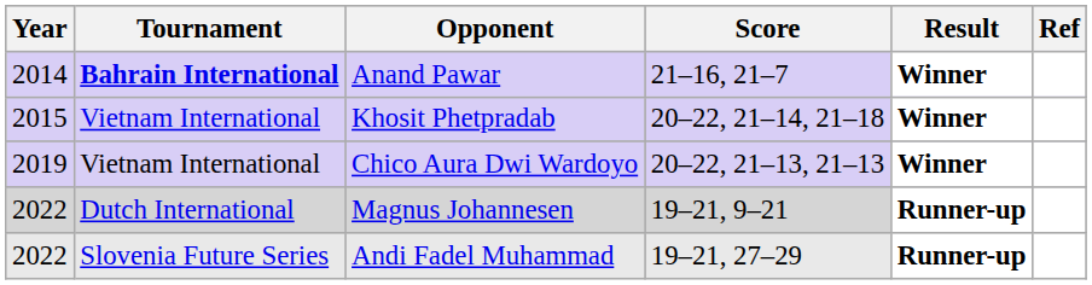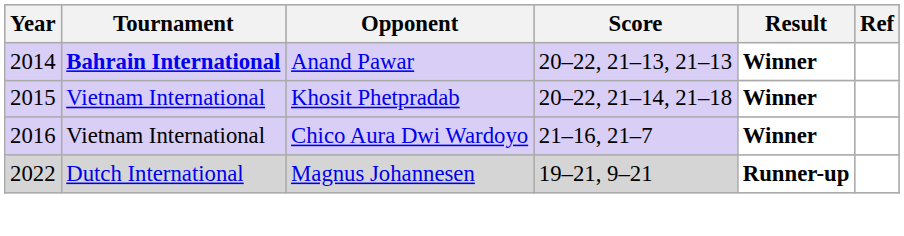 <table class="sortable wikitable" style="font-size: 90%">
 <tr>
 <th>Year</th>
 <th>Tournament</th>
 <th>Opponent</th>
 <th>Score</th>
 <th>Result</th>
 <th>Ref</th>
 </tr>
 <tr style="background:#D8CEF6">
 <td align="center">2014</td>
 <td align="left"><strong><a href='#'>Bahrain International</a></strong></td>
 <td align="left"> <a href='#'>Anand Pawar</a></td>
-<td align="left">21–16, 21–7</td>
+<td align="left">20–22, 21–13, 21–13</td>
 <td style="text-align:left; background:white"> <strong>Winner</strong></td>
 <td style="text-align:center; background:white"></td>
 </tr>
 <tr style="background:#D8CEF6">
 <td align="center">2015</td>
 <td align="left"><a href='#'>Vietnam International</a></td>
 <td align="left"> <a href='#'>Khosit Phetpradab</a></td>
 <td align="left">20–22, 21–14, 21–18</td>
 <td style="text-align:left; background:white"> <strong>Winner</strong></td>
 <td style="text-align:center; background:white"></td>
 </tr>
 <tr style="background:#D8CEF6">
-<td align="center">2019</td>
+<td align="center">2016</td>
 <td align="left">Vietnam International</td>
 <td align="left"> <a href='#'>Chico Aura Dwi Wardoyo</a></td>
-<td align="left">20–22, 21–13, 21–13</td>
+<td align="left">21–16, 21–7</td>
 <td style="text-align:left; background:white"> <strong>Winner</strong></td>
 <td style="text-align:center; background:white"></td>
 </tr>
 <tr style="background:#D5D5D5">
 <td align="center">2022</td>
 <td align="left"><a href='#'>Dutch International</a></td>
 <td align="left"> <a href='#'>Magnus Johannesen</a></td>
 <td align="left">19–21, 9–21</td>
 <td style="text-align:left; background:white"> <strong>Runner-up</strong></td>
 <td style="text-align:center; background:white"></td>
 </tr>
-<tr style="background:#E9E9E9">
-<td align="center">2022</td>
-<td align="left"><a href='#'>Slovenia Future Series</a></td>
-<td align="left"> <a href='#'>Andi Fadel Muhammad</a></td>
-<td align="left">19–21, 27–29</td>
-<td style="text-align:left; background:white"> <strong>Runner-up</strong></td>
-<td style="text-align:center; background:white"></td>
-</tr>
 </table>
